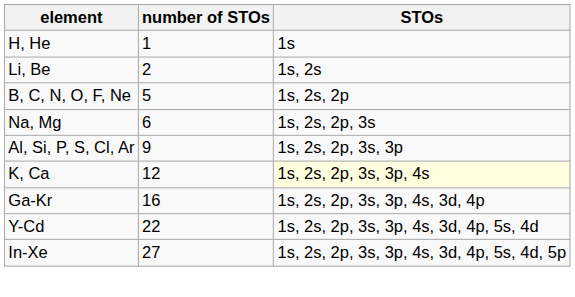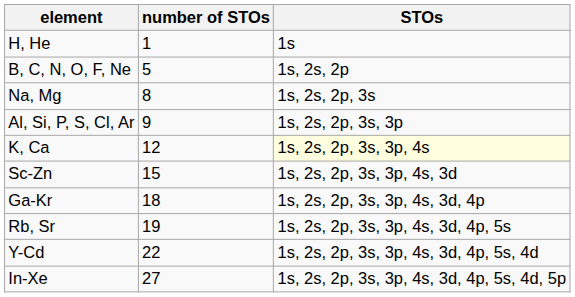 <table class="wikitable">
 <tr>
 <th>element</th>
 <th>number of STOs</th>
 <th>STOs</th>
 </tr>
 <tr>
 <td>H, He</td>
 <td>1</td>
 <td>1s</td>
 </tr>
 <tr>
-<td>Li, Be</td>
-<td>2</td>
-<td>1s, 2s</td>
-</tr>
-<tr>
 <td>B, C, N, O, F, Ne</td>
 <td>5</td>
 <td>1s, 2s, 2p</td>
 </tr>
 <tr>
 <td>Na, Mg</td>
-<td>6</td>
+<td>8</td>
 <td>1s, 2s, 2p, 3s</td>
 </tr>
 <tr>
 <td>Al, Si, P, S, Cl, Ar</td>
 <td>9</td>
 <td>1s, 2s, 2p, 3s, 3p</td>
 </tr>
 <tr>
 <td>K, Ca</td>
 <td>12</td>
 <td style="background: lightyellow;">1s, 2s, 2p, 3s, 3p, 4s</td>
 </tr>
 <tr>
+<td>Sc-Zn</td>
+<td>15</td>
+<td>1s, 2s, 2p, 3s, 3p, 4s, 3d</td>
+</tr>
+<tr>
 <td>Ga-Kr</td>
-<td>16</td>
+<td>18</td>
 <td>1s, 2s, 2p, 3s, 3p, 4s, 3d, 4p</td>
+</tr>
+<tr>
+<td>Rb, Sr</td>
+<td>19</td>
+<td>1s, 2s, 2p, 3s, 3p, 4s, 3d, 4p, 5s</td>
 </tr>
 <tr>
 <td>Y-Cd</td>
 <td>22</td>
 <td>1s, 2s, 2p, 3s, 3p, 4s, 3d, 4p, 5s, 4d</td>
 </tr>
 <tr>
 <td>In-Xe</td>
 <td>27</td>
 <td>1s, 2s, 2p, 3s, 3p, 4s, 3d, 4p, 5s, 4d, 5p</td>
 </tr>
 </table>
